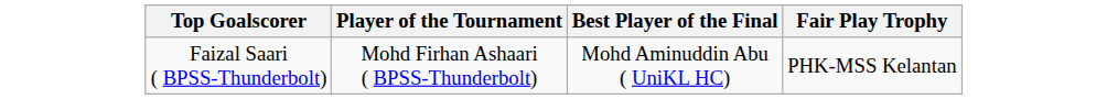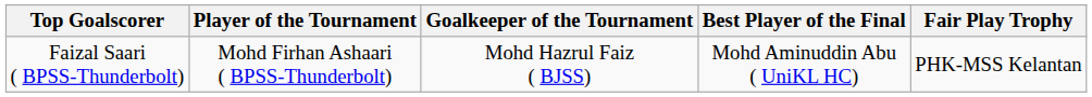 <table class=wikitable style="text-align:center; margin:auto">
 <tr>
 <th>Top Goalscorer</th>
 <th>Player of the Tournament</th>
+<th>Goalkeeper of the Tournament</th>
 <th>Best Player of the Final</th>
 <th>Fair Play Trophy</th>
 </tr>
 <tr>
 <td>Faizal Saari <br>( <a href='#'>BPSS-Thunderbolt</a>)</td>
 <td>Mohd Firhan Ashaari <br>( <a href='#'>BPSS-Thunderbolt</a>)</td>
+<td>Mohd Hazrul Faiz <br>( <a href='#'>BJSS</a>)</td>
 <td>Mohd Aminuddin Abu <br>( <a href='#'>UniKL HC</a>)</td>
 <td> PHK-MSS Kelantan</td>
 </tr>
 </table>
